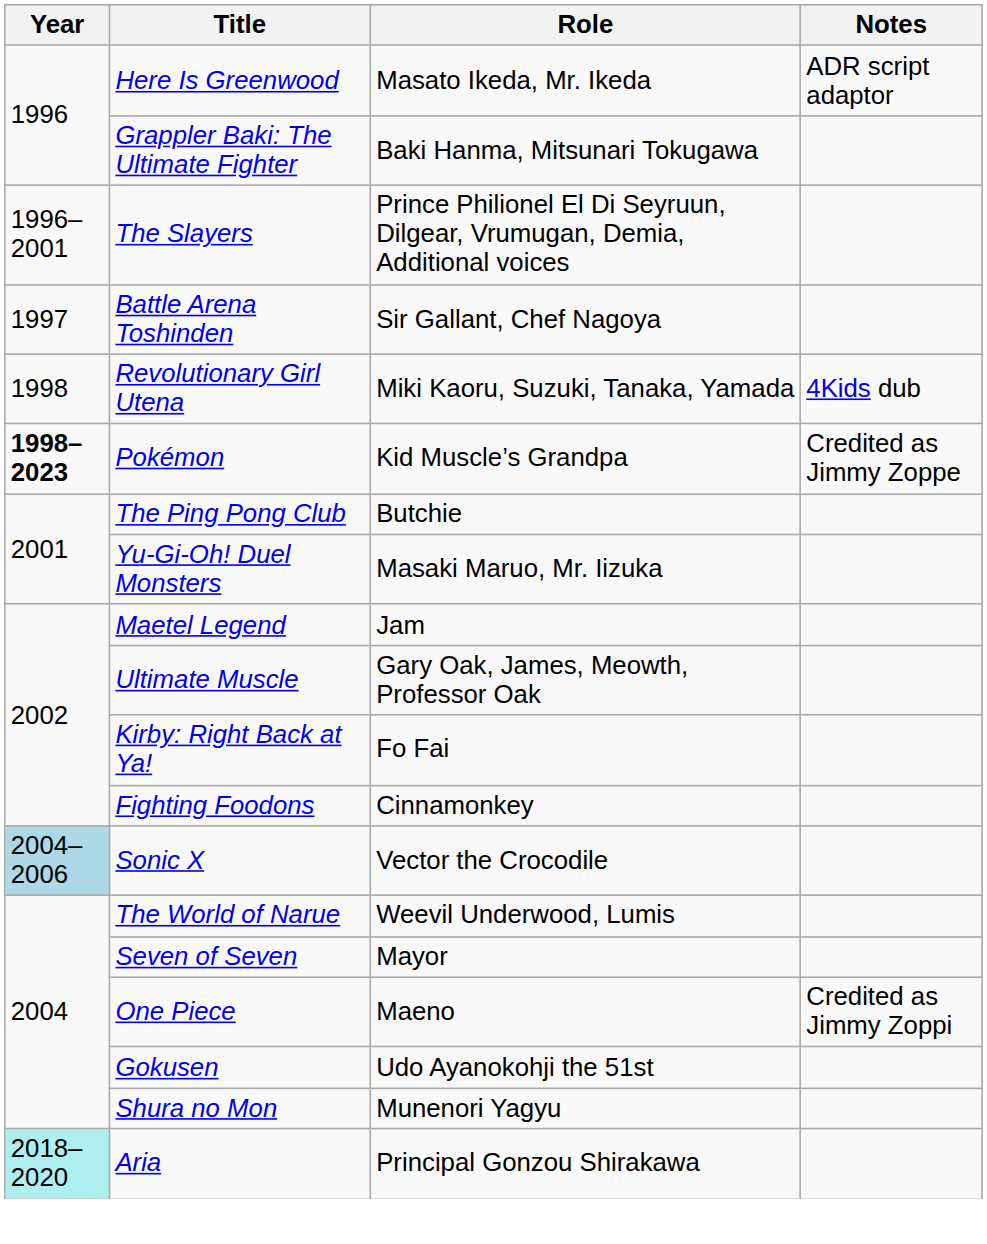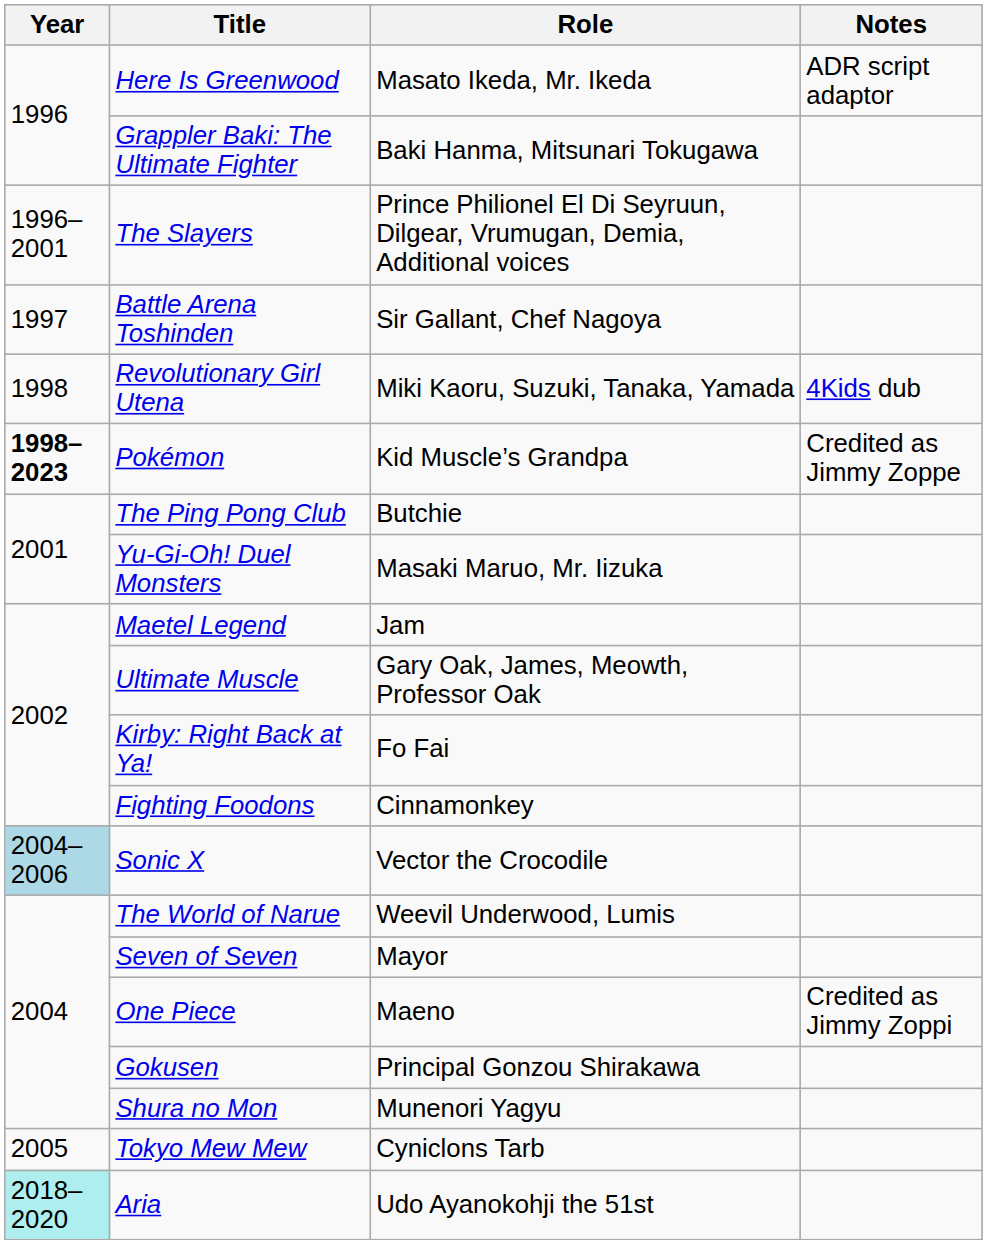 <table class="wikitable">
 <tr>
 <th>Year</th>
 <th>Title</th>
 <th>Role</th>
 <th>Notes</th>
 </tr>
 <tr>
 <td rowspan="2">1996</td>
 <td><em><a href='#'>Here Is Greenwood</a></em></td>
 <td>Masato Ikeda, Mr. Ikeda</td>
 <td>ADR script adaptor</td>
 </tr>
 <tr>
 <td><em><a href='#'>Grappler Baki: The Ultimate Fighter</a></em></td>
 <td>Baki Hanma, Mitsunari Tokugawa</td>
 <td></td>
 </tr>
 <tr>
 <td>1996–2001</td>
 <td><em><a href='#'>The Slayers</a></em></td>
 <td>Prince Philionel El Di Seyruun, Dilgear, Vrumugan, Demia, Additional voices</td>
 <td></td>
 </tr>
 <tr>
 <td>1997</td>
 <td><em><a href='#'>Battle Arena Toshinden</a></em></td>
 <td>Sir Gallant, Chef Nagoya</td>
 <td></td>
 </tr>
 <tr>
 <td>1998</td>
 <td><em><a href='#'>Revolutionary Girl Utena</a></em></td>
 <td>Miki Kaoru, Suzuki, Tanaka, Yamada</td>
 <td><a href='#'>4Kids</a> dub</td>
 </tr>
 <tr>
 <td><strong>1998–2023</strong></td>
 <td><em><a href='#'>Pokémon</a></em></td>
 <td>Kid Muscle’s Grandpa</td>
 <td>Credited as Jimmy Zoppe</td>
 </tr>
 <tr>
 <td rowspan="2">2001</td>
 <td><em><a href='#'>The Ping Pong Club</a></em></td>
 <td>Butchie</td>
 <td></td>
 </tr>
 <tr>
 <td><em><a href='#'>Yu-Gi-Oh! Duel Monsters</a></em></td>
 <td>Masaki Maruo, Mr. Iizuka</td>
 <td></td>
 </tr>
 <tr>
 <td rowspan="4">2002</td>
 <td><em><a href='#'>Maetel Legend</a></em></td>
 <td>Jam</td>
 <td></td>
 </tr>
 <tr>
 <td><em><a href='#'>Ultimate Muscle</a></em></td>
 <td>Gary Oak, James, Meowth, Professor Oak</td>
 <td></td>
 </tr>
 <tr>
 <td><em><a href='#'>Kirby: Right Back at Ya!</a></em></td>
 <td>Fo Fai</td>
 <td></td>
 </tr>
 <tr>
 <td><em><a href='#'>Fighting Foodons</a></em></td>
 <td>Cinnamonkey</td>
 <td></td>
 </tr>
 <tr>
 <td style="background: lightblue;">2004–2006</td>
 <td><em><a href='#'>Sonic X</a></em></td>
 <td>Vector the Crocodile</td>
 <td></td>
 </tr>
 <tr>
 <td rowspan="5">2004</td>
 <td><em><a href='#'>The World of Narue</a></em></td>
 <td>Weevil Underwood, Lumis</td>
 <td></td>
 </tr>
 <tr>
 <td><em><a href='#'>Seven of Seven</a></em></td>
 <td>Mayor</td>
 <td></td>
 </tr>
 <tr>
 <td><em><a href='#'>One Piece</a></em></td>
 <td>Maeno</td>
 <td>Credited as Jimmy Zoppi</td>
 </tr>
 <tr>
 <td><em><a href='#'>Gokusen</a></em></td>
-<td>Udo Ayanokohji the 51st</td>
+<td>Principal Gonzou Shirakawa</td>
 <td></td>
 </tr>
 <tr>
 <td><em><a href='#'>Shura no Mon</a></em></td>
 <td>Munenori Yagyu</td>
 <td></td>
 </tr>
 <tr>
+<td>2005</td>
+<td><em><a href='#'>Tokyo Mew Mew</a></em></td>
+<td>Cyniclons Tarb</td>
+<td></td>
+</tr>
+<tr>
 <td style="background: paleturquoise;">2018–2020</td>
 <td><em><a href='#'>Aria</a></em></td>
-<td>Principal Gonzou Shirakawa</td>
+<td>Udo Ayanokohji the 51st</td>
 <td></td>
 </tr>
 </table>
